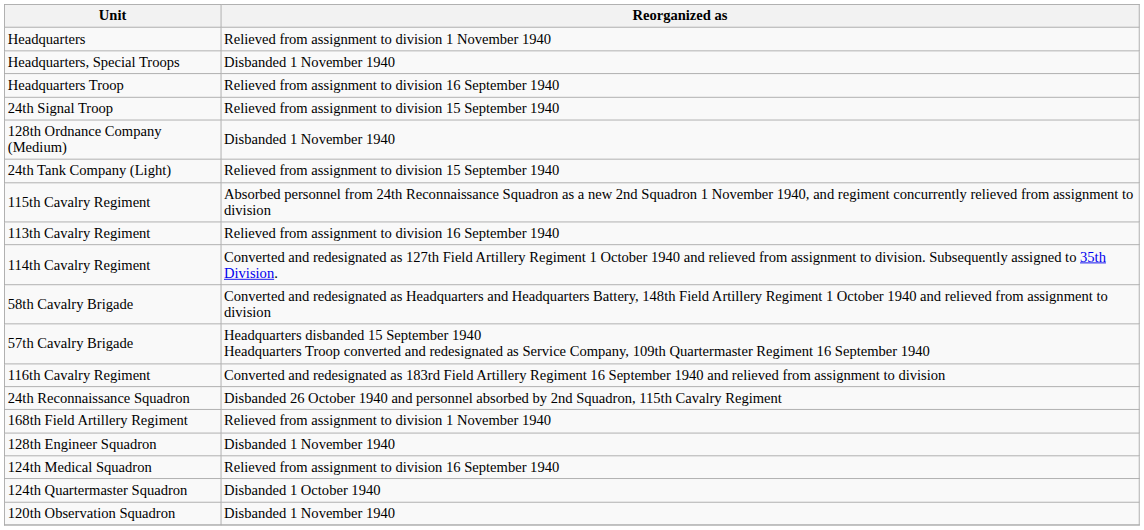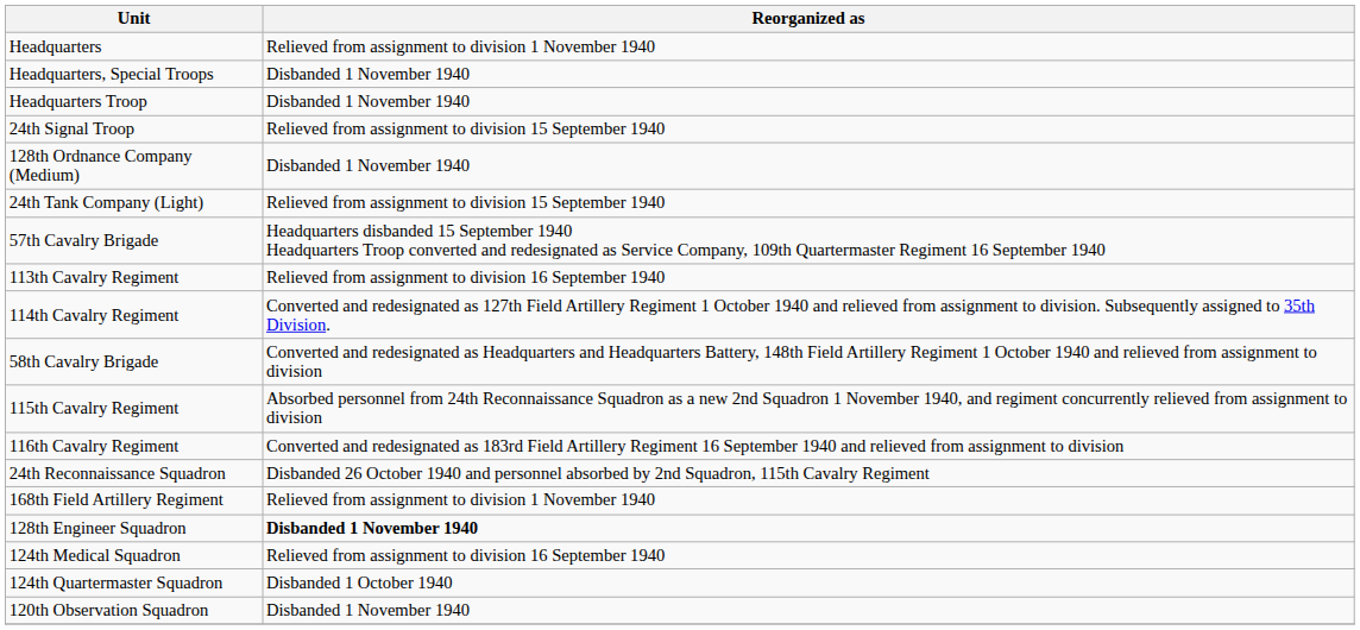 <table class="wikitable">
 <tr>
 <th>Unit</th>
 <th>Reorganized as</th>
 </tr>
 <tr>
 <td>Headquarters</td>
 <td>Relieved from assignment to division 1 November 1940</td>
 </tr>
 <tr>
 <td>Headquarters, Special Troops</td>
 <td>Disbanded 1 November 1940</td>
 </tr>
 <tr>
 <td>Headquarters Troop</td>
-<td>Relieved from assignment to division 16 September 1940</td>
+<td>Disbanded 1 November 1940</td>
 </tr>
 <tr>
 <td>24th Signal Troop</td>
 <td>Relieved from assignment to division 15 September 1940</td>
 </tr>
 <tr>
 <td>128th Ordnance Company (Medium)</td>
 <td>Disbanded 1 November 1940</td>
 </tr>
 <tr>
 <td>24th Tank Company (Light)</td>
 <td>Relieved from assignment to division 15 September 1940</td>
 </tr>
 <tr>
-<td>115th Cavalry Regiment</td>
-<td>Absorbed personnel from 24th Reconnaissance Squadron as a new 2nd Squadron 1 November 1940, and regiment concurrently relieved from assignment to division</td>
+<td>57th Cavalry Brigade</td>
+<td>Headquarters disbanded 15 September 1940 <br> Headquarters Troop converted and redesignated as Service Company, 109th Quartermaster Regiment 16 September 1940</td>
 </tr>
 <tr>
 <td>113th Cavalry Regiment</td>
 <td>Relieved from assignment to division 16 September 1940</td>
 </tr>
 <tr>
 <td>114th Cavalry Regiment</td>
 <td>Converted and redesignated as 127th Field Artillery Regiment 1 October 1940 and relieved from assignment to division. Subsequently assigned to <a href='#'>35th Division</a>.</td>
 </tr>
 <tr>
 <td>58th Cavalry Brigade</td>
 <td>Converted and redesignated as Headquarters and Headquarters Battery, 148th Field Artillery Regiment 1 October 1940 and relieved from assignment to division</td>
 </tr>
 <tr>
-<td>57th Cavalry Brigade</td>
-<td>Headquarters disbanded 15 September 1940 <br> Headquarters Troop converted and redesignated as Service Company, 109th Quartermaster Regiment 16 September 1940</td>
+<td>115th Cavalry Regiment</td>
+<td>Absorbed personnel from 24th Reconnaissance Squadron as a new 2nd Squadron 1 November 1940, and regiment concurrently relieved from assignment to division</td>
 </tr>
 <tr>
 <td>116th Cavalry Regiment</td>
 <td>Converted and redesignated as 183rd Field Artillery Regiment 16 September 1940 and relieved from assignment to division</td>
 </tr>
 <tr>
 <td>24th Reconnaissance Squadron</td>
 <td>Disbanded 26 October 1940 and personnel absorbed by 2nd Squadron, 115th Cavalry Regiment</td>
 </tr>
 <tr>
 <td>168th Field Artillery Regiment</td>
 <td>Relieved from assignment to division 1 November 1940</td>
 </tr>
 <tr>
 <td>128th Engineer Squadron</td>
-<td>Disbanded 1 November 1940</td>
+<td><strong>Disbanded 1 November 1940</strong></td>
 </tr>
 <tr>
 <td>124th Medical Squadron</td>
 <td>Relieved from assignment to division 16 September 1940</td>
 </tr>
 <tr>
 <td>124th Quartermaster Squadron</td>
 <td>Disbanded 1 October 1940</td>
 </tr>
 <tr>
 <td>120th Observation Squadron</td>
 <td>Disbanded 1 November 1940</td>
 </tr>
 <tr>
 </tr>
 </table>
